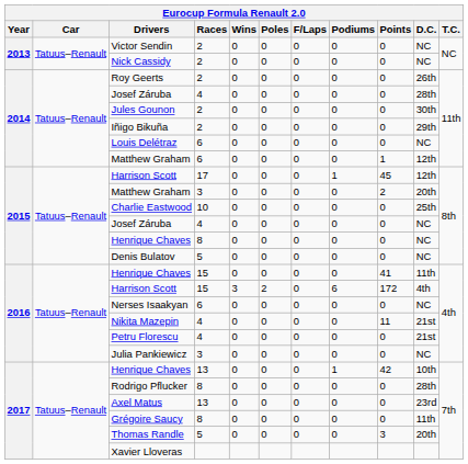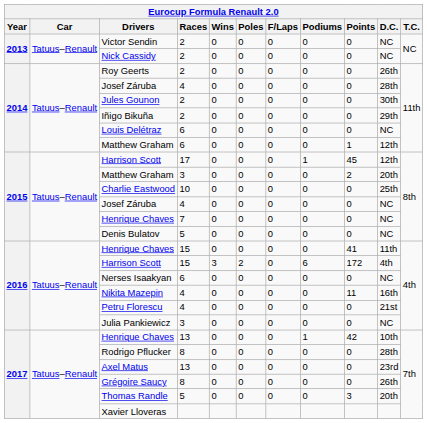 <table class="wikitable" style="font-size:85%">
 <tr>
 <th colspan=11><a href='#'>Eurocup Formula Renault 2.0</a></th>
 </tr>
 <tr>
 <th>Year</th>
 <th>Car</th>
 <th>Drivers</th>
 <th>Races</th>
 <th>Wins</th>
 <th>Poles</th>
 <th>F/Laps</th>
 <th>Podiums</th>
 <th>Points</th>
 <th>D.C.</th>
 <th>T.C.</th>
 </tr>
 <tr>
 <th rowspan=2><a href='#'>2013</a></th>
 <td rowspan=2><a href='#'>Tatuus</a>–<a href='#'>Renault</a></td>
 <td> Victor Sendin</td>
 <td>2</td>
 <td>0</td>
 <td>0</td>
 <td>0</td>
 <td>0</td>
 <td>0</td>
 <td>NC</td>
 <td rowspan=2>NC</td>
 </tr>
 <tr>
 <td> <a href='#'>Nick Cassidy</a></td>
 <td>2</td>
 <td>0</td>
 <td>0</td>
 <td>0</td>
 <td>0</td>
 <td>0</td>
 <td>NC</td>
 </tr>
 <tr>
 <th rowspan=6><a href='#'>2014</a></th>
 <td rowspan=6><a href='#'>Tatuus</a>–<a href='#'>Renault</a></td>
 <td> Roy Geerts</td>
 <td>2</td>
 <td>0</td>
 <td>0</td>
 <td>0</td>
 <td>0</td>
 <td>0</td>
 <td>26th</td>
 <td rowspan=6>11th</td>
 </tr>
 <tr>
 <td> Josef Záruba</td>
 <td>4</td>
 <td>0</td>
 <td>0</td>
 <td>0</td>
 <td>0</td>
 <td>0</td>
 <td>28th</td>
 </tr>
 <tr>
 <td> <a href='#'>Jules Gounon</a></td>
 <td>2</td>
 <td>0</td>
 <td>0</td>
 <td>0</td>
 <td>0</td>
 <td>0</td>
 <td>30th</td>
 </tr>
 <tr>
 <td> Iñigo Bikuña</td>
 <td>2</td>
 <td>0</td>
 <td>0</td>
 <td>0</td>
 <td>0</td>
 <td>0</td>
 <td>29th</td>
 </tr>
 <tr>
 <td> <a href='#'>Louis Delétraz</a></td>
 <td>6</td>
 <td>0</td>
 <td>0</td>
 <td>0</td>
 <td>0</td>
 <td>0</td>
 <td>NC</td>
 </tr>
 <tr>
 <td> Matthew Graham</td>
 <td>6</td>
 <td>0</td>
 <td>0</td>
 <td>0</td>
 <td>0</td>
 <td>1</td>
 <td>12th</td>
 </tr>
 <tr>
 <th rowspan=6><a href='#'>2015</a></th>
 <td rowspan=6><a href='#'>Tatuus</a>–<a href='#'>Renault</a></td>
 <td> <a href='#'>Harrison Scott</a></td>
 <td>17</td>
 <td>0</td>
 <td>0</td>
 <td>0</td>
 <td>1</td>
 <td>45</td>
 <td>12th</td>
 <td rowspan=6>8th</td>
 </tr>
 <tr>
 <td> Matthew Graham</td>
 <td>3</td>
 <td>0</td>
 <td>0</td>
 <td>0</td>
 <td>0</td>
 <td>2</td>
 <td>20th</td>
 </tr>
 <tr>
 <td> <a href='#'>Charlie Eastwood</a></td>
 <td>10</td>
 <td>0</td>
 <td>0</td>
 <td>0</td>
 <td>0</td>
 <td>0</td>
 <td>25th</td>
 </tr>
 <tr>
 <td> Josef Záruba</td>
 <td>4</td>
 <td>0</td>
 <td>0</td>
 <td>0</td>
 <td>0</td>
 <td>0</td>
 <td>NC</td>
 </tr>
 <tr>
 <td> <a href='#'>Henrique Chaves</a></td>
-<td>8</td>
+<td>7</td>
 <td>0</td>
 <td>0</td>
 <td>0</td>
 <td>0</td>
 <td>0</td>
 <td>NC</td>
 </tr>
 <tr>
 <td> Denis Bulatov</td>
 <td>5</td>
 <td>0</td>
 <td>0</td>
 <td>0</td>
 <td>0</td>
 <td>0</td>
 <td>NC</td>
 </tr>
 <tr>
 <th rowspan=6><a href='#'>2016</a></th>
 <td rowspan=6><a href='#'>Tatuus</a>–<a href='#'>Renault</a></td>
 <td> <a href='#'>Henrique Chaves</a></td>
 <td>15</td>
 <td>0</td>
 <td>0</td>
 <td>0</td>
 <td>0</td>
 <td>41</td>
 <td>11th</td>
 <td rowspan=6>4th</td>
 </tr>
 <tr>
 <td> <a href='#'>Harrison Scott</a></td>
 <td>15</td>
 <td>3</td>
 <td>2</td>
 <td>0</td>
 <td>6</td>
 <td>172</td>
 <td>4th</td>
 </tr>
 <tr>
 <td> Nerses Isaakyan</td>
 <td>6</td>
 <td>0</td>
 <td>0</td>
 <td>0</td>
 <td>0</td>
 <td>0</td>
 <td>NC</td>
 </tr>
 <tr>
 <td> <a href='#'>Nikita Mazepin</a></td>
 <td>4</td>
 <td>0</td>
 <td>0</td>
 <td>0</td>
 <td>0</td>
 <td>11</td>
-<td>21st</td>
+<td>16th</td>
 </tr>
 <tr>
 <td> <a href='#'>Petru Florescu</a></td>
 <td>4</td>
 <td>0</td>
 <td>0</td>
 <td>0</td>
 <td>0</td>
 <td>0</td>
 <td>21st</td>
 </tr>
 <tr>
 <td> Julia Pankiewicz</td>
 <td>3</td>
 <td>0</td>
 <td>0</td>
 <td>0</td>
 <td>0</td>
 <td>0</td>
 <td>NC</td>
 </tr>
 <tr>
 <th rowspan=6><a href='#'>2017</a></th>
 <td rowspan=6><a href='#'>Tatuus</a>–<a href='#'>Renault</a></td>
 <td> <a href='#'>Henrique Chaves</a></td>
 <td>13</td>
 <td>0</td>
 <td>0</td>
 <td>0</td>
 <td>1</td>
 <td>42</td>
 <td>10th</td>
 <td rowspan=6>7th</td>
 </tr>
 <tr>
 <td> Rodrigo Pflucker</td>
 <td>8</td>
 <td>0</td>
 <td>0</td>
 <td>0</td>
 <td>0</td>
 <td>0</td>
 <td>28th</td>
 </tr>
 <tr>
 <td> <a href='#'>Axel Matus</a></td>
 <td>13</td>
 <td>0</td>
 <td>0</td>
 <td>0</td>
 <td>0</td>
 <td>0</td>
 <td>23rd</td>
 </tr>
 <tr>
 <td> <a href='#'>Grégoire Saucy</a></td>
 <td>8</td>
 <td>0</td>
 <td>0</td>
 <td>0</td>
 <td>0</td>
 <td>0</td>
-<td>11th</td>
+<td>26th</td>
 </tr>
 <tr>
 <td> <a href='#'>Thomas Randle</a></td>
 <td>5</td>
 <td>0</td>
 <td>0</td>
 <td>0</td>
 <td>0</td>
 <td>3</td>
 <td>20th</td>
 </tr>
 <tr>
 <td> Xavier Lloveras</td>
 <td></td>
 <td></td>
 <td></td>
 <td></td>
 <td></td>
 <td></td>
 <td></td>
 </tr>
 </table>
